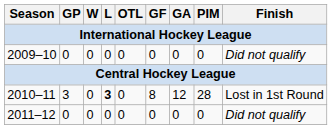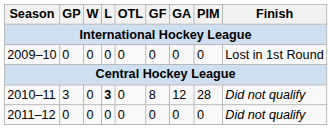 <table class="wikitable">
 <tr>
 <th>Season</th>
 <th>GP</th>
 <th>W</th>
 <th>L</th>
 <th>OTL</th>
 <th>GF</th>
 <th>GA</th>
 <th>PIM</th>
 <th>Finish</th>
 </tr>
 <tr>
 <td colspan=20 style="text-align:center; background:#cedff2;"><strong>International Hockey League</strong></td>
 </tr>
 <tr>
 <td>2009–10</td>
 <td>0</td>
 <td>0</td>
 <td>0</td>
 <td>0</td>
 <td>0</td>
 <td>0</td>
 <td>0</td>
-<td><em>Did not qualify</em></td>
+<td>Lost in 1st Round</td>
 </tr>
 <tr>
 <td colspan=20 style="text-align:center; background:#cedff2;"><strong>Central Hockey League</strong></td>
 </tr>
 <tr>
 <td>2010–11</td>
 <td>3</td>
 <td>0</td>
 <td><strong>3</strong></td>
 <td>0</td>
 <td>8</td>
 <td>12</td>
 <td>28</td>
-<td>Lost in 1st Round</td>
+<td><em>Did not qualify</em></td>
 </tr>
 <tr>
 <td>2011–12</td>
 <td>0</td>
 <td>0</td>
 <td>0</td>
 <td>0</td>
 <td>0</td>
 <td>0</td>
 <td>0</td>
 <td><em>Did not qualify</em></td>
 </tr>
 </table>
